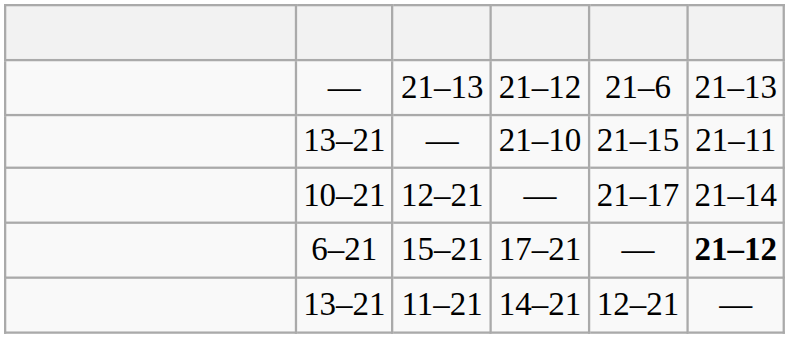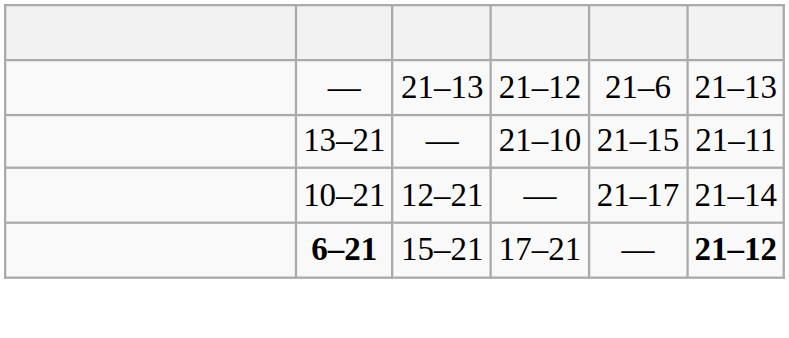 <table class="wikitable" style="text-align:center; font-size:90%;">
 <tr>
 <th width=120> </th>
 <th></th>
 <th></th>
 <th></th>
 <th></th>
 <th></th>
 </tr>
 <tr>
 <td style="text-align:right;"></td>
 <td>—</td>
 <td>21–13</td>
 <td>21–12</td>
 <td>21–6</td>
 <td>21–13</td>
 </tr>
 <tr>
 <td style="text-align:right;"></td>
 <td>13–21</td>
 <td>—</td>
 <td>21–10</td>
 <td>21–15</td>
 <td>21–11</td>
 </tr>
 <tr>
 <td style="text-align:right;"></td>
 <td>10–21</td>
 <td>12–21</td>
 <td>—</td>
 <td>21–17</td>
 <td>21–14</td>
 </tr>
 <tr>
 <td style="text-align:right;"></td>
-<td>6–21</td>
+<td><strong>6–21</strong></td>
 <td>15–21</td>
 <td>17–21</td>
 <td>—</td>
 <td><strong>21–12</strong></td>
 </tr>
-<tr>
-<td style="text-align:right;"></td>
-<td>13–21</td>
-<td>11–21</td>
-<td>14–21</td>
-<td>12–21</td>
-<td>—</td>
-</tr>
 </table>
